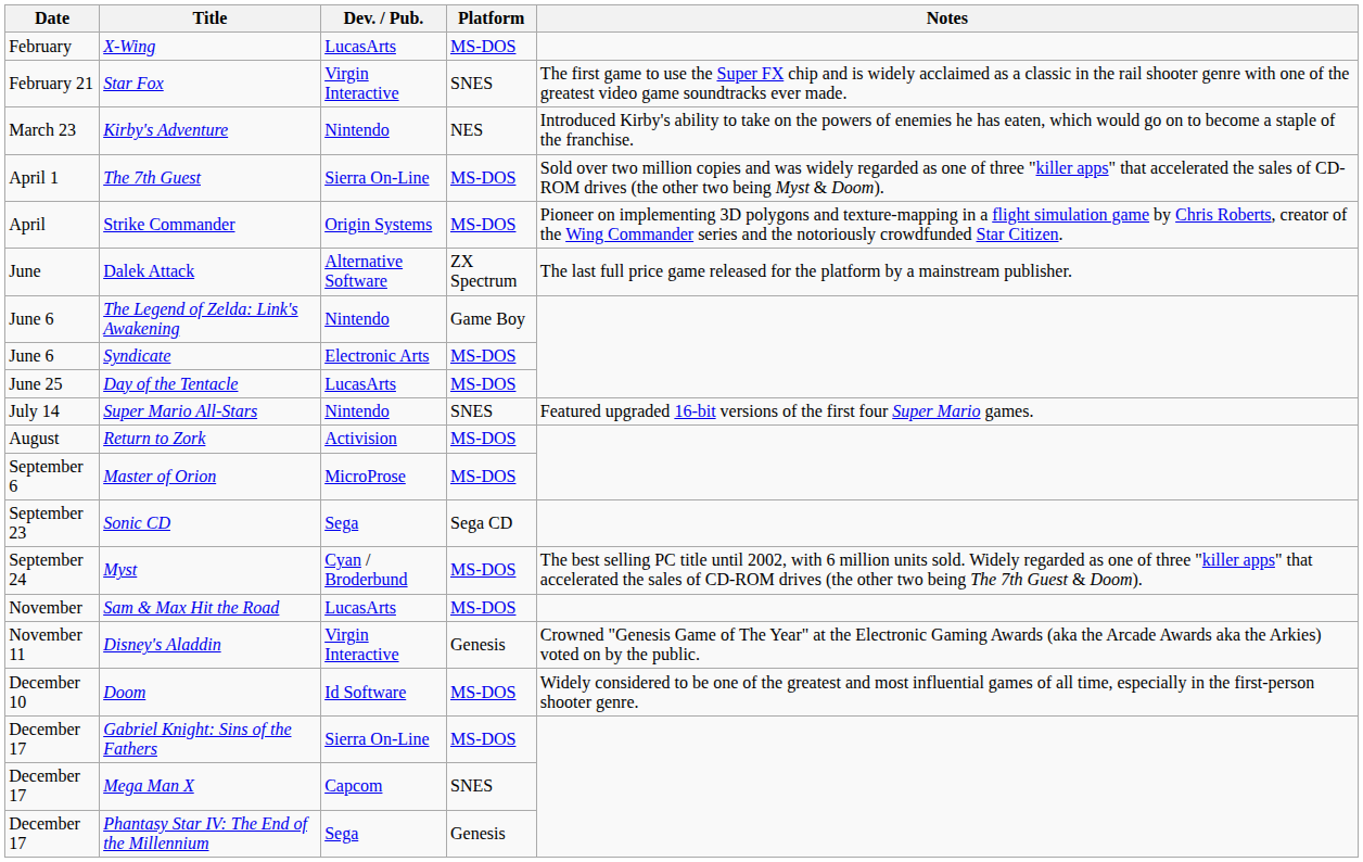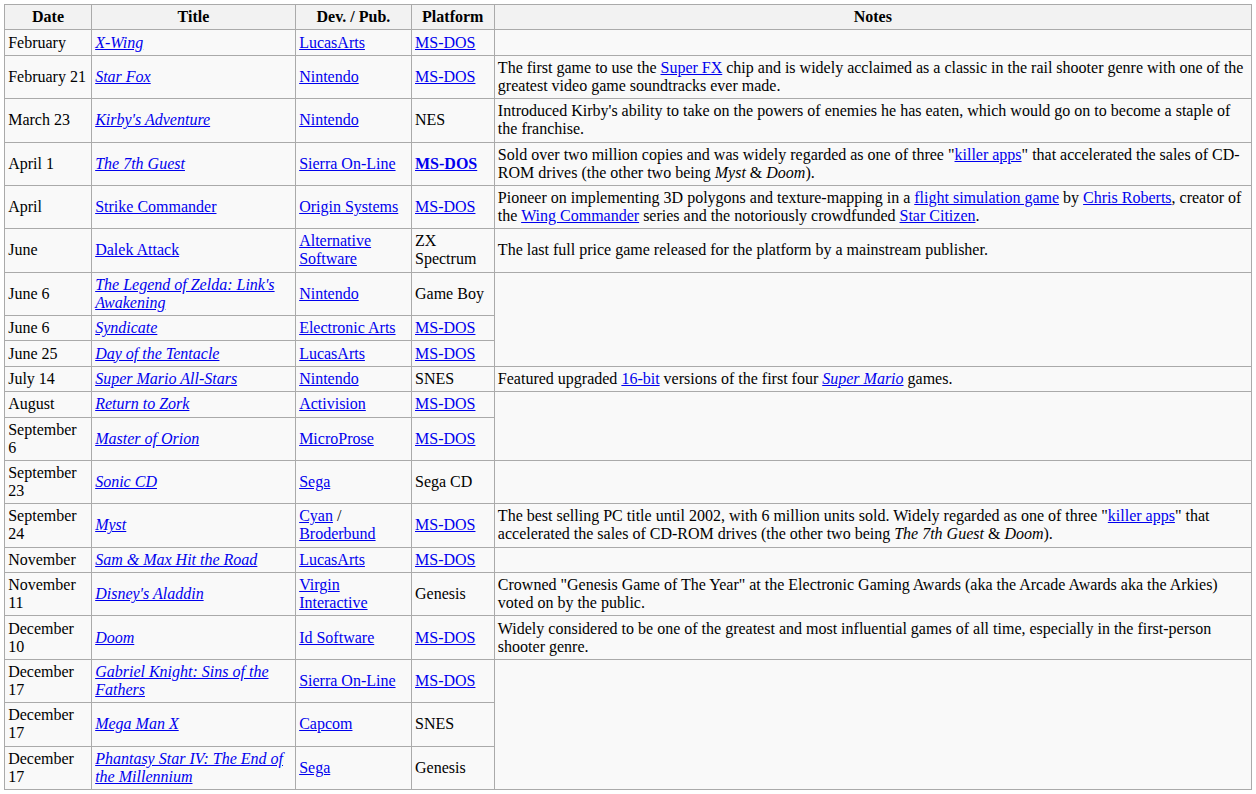 <table class="wikitable">
 <tr>
 <th>Date</th>
 <th>Title</th>
 <th>Dev. / Pub.</th>
 <th>Platform</th>
 <th>Notes</th>
 </tr>
 <tr>
 <td>February</td>
 <td><a href='#'><em>X-Wing</em></a></td>
 <td><a href='#'>LucasArts</a></td>
 <td><a href='#'>MS-DOS</a></td>
 </tr>
 <tr>
 </tr>
 <tr>
 <td>February 21</td>
 <td><a href='#'><em>Star Fox</em></a></td>
-<td><a href='#'>Virgin Interactive</a></td>
-<td>SNES</td>
+<td><a href='#'>Nintendo</a></td>
+<td><a href='#'>MS-DOS</a></td>
 <td>The first game to use the <a href='#'>Super FX</a> chip and is widely acclaimed as a classic in the rail shooter genre with one of the greatest video game soundtracks ever made.</td>
 </tr>
 <tr>
 <td>March 23</td>
 <td><em><a href='#'>Kirby's Adventure</a></em></td>
 <td><a href='#'>Nintendo</a></td>
 <td>NES</td>
 <td>Introduced Kirby's ability to take on the powers of enemies he has eaten, which would go on to become a staple of the franchise.</td>
 </tr>
 <tr>
 <td>April 1</td>
 <td><em><a href='#'>The 7th Guest</a></em></td>
 <td><a href='#'>Sierra On-Line</a></td>
-<td><a href='#'>MS-DOS</a></td>
+<td><strong><a href='#'>MS-DOS</a></strong></td>
 <td>Sold over two million copies and was widely regarded as one of three "<a href='#'>killer apps</a>" that accelerated the sales of CD-ROM drives (the other two being <em>Myst</em> & <em>Doom</em>).</td>
 </tr>
 <tr>
 <td>April</td>
 <td><a href='#'>Strike Commander</a></td>
 <td><a href='#'>Origin Systems</a></td>
 <td><a href='#'>MS-DOS</a></td>
 <td>Pioneer on implementing 3D polygons and texture-mapping in a <a href='#'>flight simulation game</a> by <a href='#'>Chris Roberts</a>, creator of the <a href='#'>Wing Commander</a> series and the notoriously crowdfunded <a href='#'>Star Citizen</a>.</td>
 </tr>
 <tr>
 <td>June</td>
 <td><a href='#'>Dalek Attack</a></td>
 <td><a href='#'>Alternative Software</a></td>
 <td>ZX Spectrum</td>
 <td>The last full price game released for the platform by a mainstream publisher.</td>
 </tr>
 <tr>
 </tr>
 <tr>
 <td>June 6</td>
 <td><em><a href='#'>The Legend of Zelda: Link's Awakening</a></em></td>
 <td><a href='#'>Nintendo</a></td>
 <td>Game Boy</td>
 </tr>
 <tr>
 </tr>
 <tr>
 <td>June 6</td>
 <td><a href='#'><em>Syndicate</em></a></td>
 <td><a href='#'>Electronic Arts</a></td>
 <td><a href='#'>MS-DOS</a></td>
 </tr>
 <tr>
 </tr>
 <tr>
 <td>June 25</td>
 <td><em><a href='#'>Day of the Tentacle</a></em></td>
 <td><a href='#'>LucasArts</a></td>
 <td><a href='#'>MS-DOS</a></td>
 </tr>
 <tr>
 </tr>
 <tr>
 <td>July 14</td>
 <td><em><a href='#'>Super Mario All-Stars</a></em></td>
 <td><a href='#'>Nintendo</a></td>
 <td>SNES</td>
 <td>Featured upgraded <a href='#'>16-bit</a> versions of the first four <em><a href='#'>Super Mario</a></em> games.</td>
 </tr>
 <tr>
 <td>August</td>
 <td><em><a href='#'>Return to Zork</a></em></td>
 <td><a href='#'>Activision</a></td>
 <td><a href='#'>MS-DOS</a></td>
 </tr>
 <tr>
 </tr>
 <tr>
 <td>September 6</td>
 <td><em><a href='#'>Master of Orion</a></em></td>
 <td><a href='#'>MicroProse</a></td>
 <td><a href='#'>MS-DOS</a></td>
 </tr>
 <tr>
 </tr>
 <tr>
 <td>September 23</td>
 <td><em><a href='#'>Sonic CD</a></em></td>
 <td><a href='#'>Sega</a></td>
 <td>Sega CD</td>
 <td></td>
 </tr>
 <tr>
 <td>September 24</td>
 <td><em><a href='#'>Myst</a></em></td>
 <td><a href='#'>Cyan</a> / <a href='#'>Broderbund</a></td>
 <td><a href='#'>MS-DOS</a></td>
 <td>The best selling PC title until 2002, with 6 million units sold. Widely regarded as one of three "<a href='#'>killer apps</a>" that accelerated the sales of CD-ROM drives (the other two being <em>The 7th Guest</em> & <em>Doom</em>).</td>
 </tr>
 <tr>
 <td>November</td>
 <td><em><a href='#'>Sam & Max Hit the Road</a></em></td>
 <td><a href='#'>LucasArts</a></td>
 <td><a href='#'>MS-DOS</a></td>
 </tr>
 <tr>
 </tr>
 <tr>
 <td>November 11</td>
 <td><a href='#'><em>Disney's Aladdin</em></a></td>
 <td><a href='#'>Virgin Interactive</a></td>
 <td>Genesis</td>
 <td>Crowned "Genesis Game of The Year" at the Electronic Gaming Awards (aka the Arcade Awards aka the Arkies) voted on by the public.</td>
 </tr>
 <tr>
 <td>December 10</td>
 <td><a href='#'><em>Doom</em></a></td>
 <td><a href='#'>Id Software</a></td>
 <td><a href='#'>MS-DOS</a></td>
 <td>Widely considered to be one of the greatest and most influential games of all time, especially in the first-person shooter genre.</td>
 </tr>
 <tr>
 </tr>
 <tr>
 <td>December 17</td>
 <td><em><a href='#'>Gabriel Knight: Sins of the Fathers</a></em></td>
 <td><a href='#'>Sierra On-Line</a></td>
 <td><a href='#'>MS-DOS</a></td>
 </tr>
 <tr>
 </tr>
 <tr>
 <td>December 17</td>
 <td><a href='#'><em>Mega Man X</em></a></td>
 <td><a href='#'>Capcom</a></td>
 <td>SNES</td>
 </tr>
 <tr>
 <td>December 17</td>
 <td><a href='#'><em>Phantasy Star IV: The End of the Millennium</em></a></td>
 <td><a href='#'>Sega</a></td>
 <td>Genesis</td>
 </tr>
 <tr>
 </tr>
 </table>
